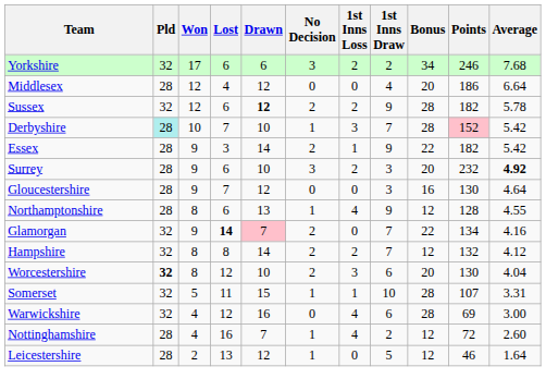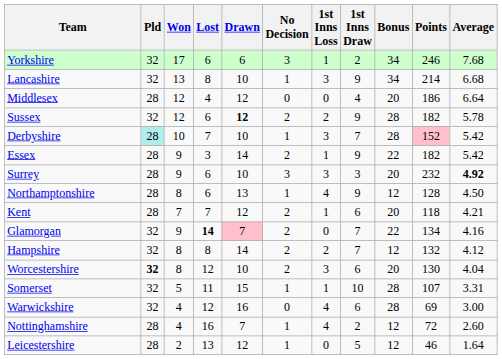 <table class="wikitable" style="text-align:center;">
 <tr>
 <th width=175>Team</th>
 <th width=20 abbr="Played">Pld</th>
 <th width=20 abbr="Won"><a href='#'>Won</a></th>
 <th width=20 abbr="Lost"><a href='#'>Lost</a></th>
 <th width=20 abbr="Drawn"><a href='#'>Drawn</a></th>
 <th width=20 abbr="ND">No Decision</th>
 <th width=20 abbr="1st L">1st Inns Loss</th>
 <th width=20 abbr="1st D">1st Inns Draw</th>
 <th width=20 abbr="Bonus Points">Bonus</th>
 <th width=20 abbr="Points">Points</th>
 <th width=20 abbr="Average">Average</th>
 </tr>
 <tr style="background:#ccffcc;">
 <td style="text-align:left;"><a href='#'>Yorkshire</a></td>
 <td>32</td>
 <td>17</td>
 <td>6</td>
 <td>6</td>
 <td>3</td>
-<td>2</td>
+<td>1</td>
 <td>2</td>
 <td>34</td>
 <td>246</td>
 <td>7.68</td>
+</tr>
+<tr>
+<td style="text-align:left;"><a href='#'>Lancashire</a></td>
+<td>32</td>
+<td>13</td>
+<td>8</td>
+<td>10</td>
+<td>1</td>
+<td>3</td>
+<td>9</td>
+<td>34</td>
+<td>214</td>
+<td>6.68</td>
 </tr>
 <tr>
 <td style="text-align:left;"><a href='#'>Middlesex</a></td>
 <td>28</td>
 <td>12</td>
 <td>4</td>
 <td>12</td>
 <td>0</td>
 <td>0</td>
 <td>4</td>
 <td>20</td>
 <td>186</td>
 <td>6.64</td>
 </tr>
 <tr>
 <td style="text-align:left;"><a href='#'>Sussex</a></td>
 <td>32</td>
 <td>12</td>
 <td>6</td>
 <td><strong>12</strong></td>
 <td>2</td>
 <td>2</td>
 <td>9</td>
 <td>28</td>
 <td>182</td>
 <td>5.78</td>
 </tr>
 <tr>
 <td style="text-align:left;"><a href='#'>Derbyshire</a></td>
 <td style="background: paleturquoise;">28</td>
 <td>10</td>
 <td>7</td>
 <td>10</td>
 <td>1</td>
 <td>3</td>
 <td>7</td>
 <td>28</td>
 <td style="background: pink;">152</td>
 <td>5.42</td>
 </tr>
 <tr>
 <td style="text-align:left;"><a href='#'>Essex</a></td>
 <td>28</td>
 <td>9</td>
 <td>3</td>
 <td>14</td>
 <td>2</td>
 <td>1</td>
 <td>9</td>
 <td>22</td>
 <td>182</td>
 <td>5.42</td>
 </tr>
 <tr>
 <td style="text-align:left;"><a href='#'>Surrey</a></td>
 <td>28</td>
 <td>9</td>
 <td>6</td>
 <td>10</td>
 <td>3</td>
-<td>2</td>
+<td>3</td>
 <td>3</td>
 <td>20</td>
 <td>232</td>
 <td><strong>4.92</strong></td>
-</tr>
-<tr>
-<td style="text-align:left;"><a href='#'>Gloucestershire</a></td>
-<td>28</td>
-<td>9</td>
-<td>7</td>
-<td>12</td>
-<td>0</td>
-<td>0</td>
-<td>3</td>
-<td>16</td>
-<td>130</td>
-<td>4.64</td>
 </tr>
 <tr>
 <td style="text-align:left;"><a href='#'>Northamptonshire</a></td>
 <td>28</td>
 <td>8</td>
 <td>6</td>
 <td>13</td>
 <td>1</td>
 <td>4</td>
 <td>9</td>
 <td>12</td>
 <td>128</td>
-<td>4.55</td>
+<td>4.50</td>
+</tr>
+<tr>
+<td style="text-align:left;"><a href='#'>Kent</a></td>
+<td>28</td>
+<td>7</td>
+<td>7</td>
+<td>12</td>
+<td>2</td>
+<td>1</td>
+<td>6</td>
+<td>20</td>
+<td>118</td>
+<td>4.21</td>
 </tr>
 <tr>
 <td style="text-align:left;"><a href='#'>Glamorgan</a></td>
 <td>32</td>
 <td>9</td>
 <td><strong>14</strong></td>
 <td style="background: pink;">7</td>
 <td>2</td>
 <td>0</td>
 <td>7</td>
 <td>22</td>
 <td>134</td>
 <td>4.16</td>
 </tr>
 <tr>
 <td style="text-align:left;"><a href='#'>Hampshire</a></td>
 <td>32</td>
 <td>8</td>
 <td>8</td>
 <td>14</td>
 <td>2</td>
 <td>2</td>
 <td>7</td>
 <td>12</td>
 <td>132</td>
 <td>4.12</td>
 </tr>
 <tr>
 <td style="text-align:left;"><a href='#'>Worcestershire</a></td>
 <td><strong>32</strong></td>
 <td>8</td>
 <td>12</td>
 <td>10</td>
 <td>2</td>
 <td>3</td>
 <td>6</td>
 <td>20</td>
 <td>130</td>
 <td>4.04</td>
 </tr>
 <tr>
 <td style="text-align:left;"><a href='#'>Somerset</a></td>
 <td>32</td>
 <td>5</td>
 <td>11</td>
 <td>15</td>
 <td>1</td>
 <td>1</td>
 <td>10</td>
 <td>28</td>
 <td>107</td>
 <td>3.31</td>
 </tr>
 <tr>
 <td style="text-align:left;"><a href='#'>Warwickshire</a></td>
 <td>32</td>
 <td>4</td>
 <td>12</td>
 <td>16</td>
 <td>0</td>
 <td>4</td>
 <td>6</td>
 <td>28</td>
 <td>69</td>
 <td>3.00</td>
 </tr>
 <tr>
 <td style="text-align:left;"><a href='#'>Nottinghamshire</a></td>
 <td>28</td>
 <td>4</td>
 <td>16</td>
 <td>7</td>
 <td>1</td>
 <td>4</td>
 <td>2</td>
 <td>12</td>
 <td>72</td>
 <td>2.60</td>
 </tr>
 <tr>
 <td style="text-align:left;"><a href='#'>Leicestershire</a></td>
 <td>28</td>
 <td>2</td>
 <td>13</td>
 <td>12</td>
 <td>1</td>
 <td>0</td>
 <td>5</td>
 <td>12</td>
 <td>46</td>
 <td>1.64</td>
 </tr>
 </table>
